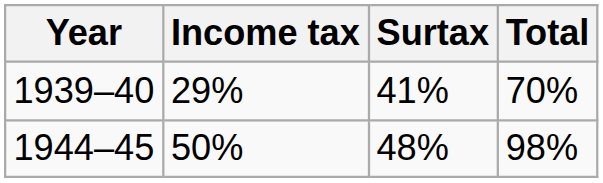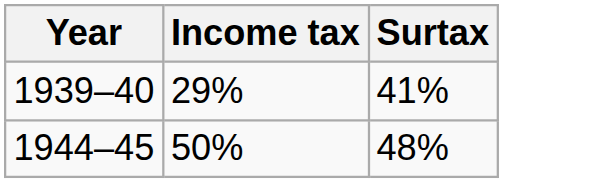 <table class="wikitable">
 <tr>
 <th>Year</th>
 <th>Income tax</th>
 <th>Surtax</th>
-<th>Total</th>
 </tr>
 <tr>
 <td>1939–40</td>
 <td>29%</td>
 <td>41%</td>
-<td>70%</td>
 </tr>
 <tr>
 <td>1944–45</td>
 <td>50%</td>
 <td>48%</td>
-<td>98%</td>
 </tr>
 </table>
